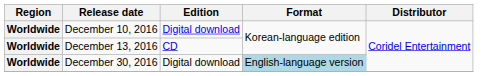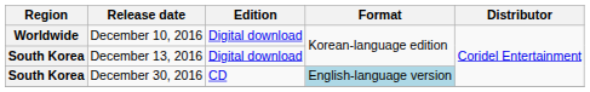 <table class="wikitable plainrowheaders">
 <tr>
 <th>Region</th>
 <th>Release date</th>
 <th>Edition</th>
 <th>Format</th>
 <th>Distributor</th>
 </tr>
 <tr>
 <th scope="row">Worldwide</th>
 <td>December 10, 2016</td>
 <td><a href='#'>Digital download</a></td>
 <td rowspan="2">Korean-language edition</td>
 <td rowspan="3"><a href='#'>Coridel Entertainment</a></td>
 </tr>
 <tr>
-<th scope="row">Worldwide</th>
+<th scope="row">South Korea</th>
 <td>December 13, 2016</td>
-<td><a href='#'>CD</a></td>
+<td><a href='#'>Digital download</a></td>
 </tr>
 <tr>
-<th scope="row">Worldwide</th>
+<th scope="row">South Korea</th>
 <td>December 30, 2016</td>
-<td>Digital download</td>
+<td><a href='#'>CD</a></td>
 <td style="background: lightblue;">English-language version</td>
 </tr>
 <tr>
 </tr>
 </table>
